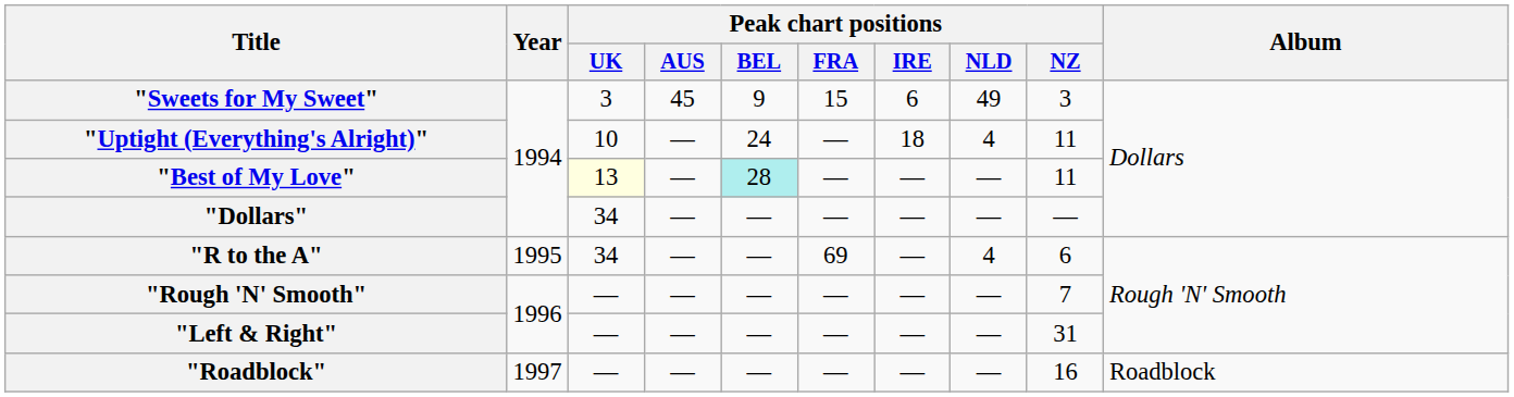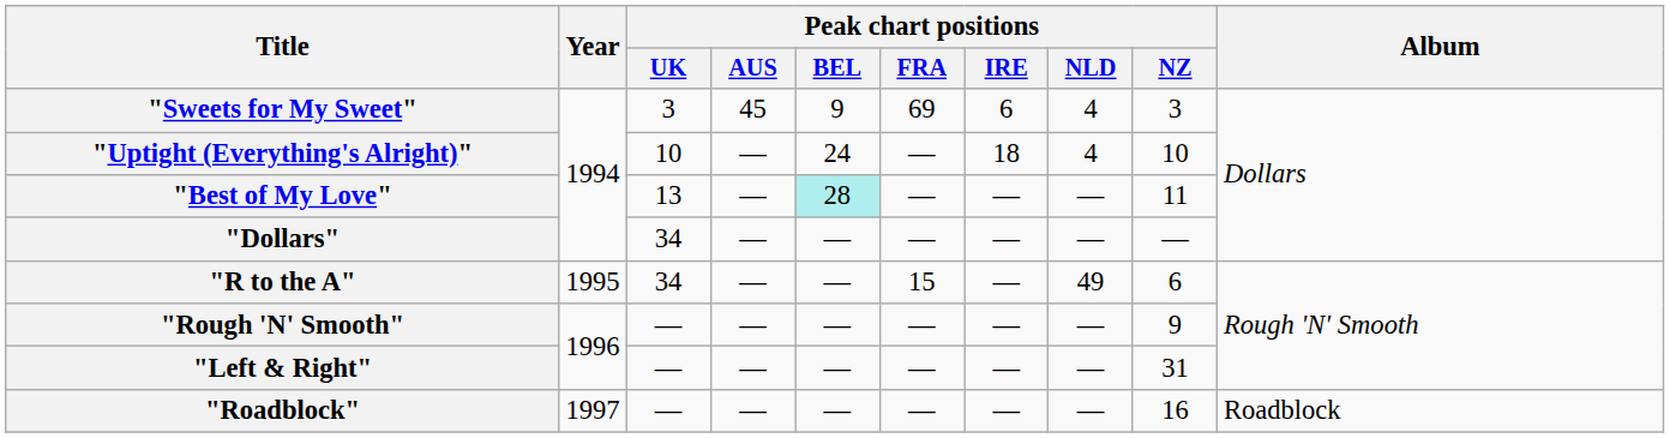 <table class="wikitable plainrowheaders" style="text-align:center;">
 <tr>
 <th rowspan="2" style="width:20em;">Title</th>
 <th rowspan="2">Year</th>
 <th colspan="7">Peak chart positions</th>
 <th rowspan="2" style="width:16em;">Album</th>
 </tr>
 <tr>
 <th style="width:3em;font-size:90%"><a href='#'>UK</a><br></th>
 <th style="width:3em;font-size:90%"><a href='#'>AUS</a><br></th>
 <th style="width:3em;font-size:90%"><a href='#'>BEL</a><br></th>
 <th style="width:3em;font-size:90%"><a href='#'>FRA</a><br></th>
 <th style="width:3em;font-size:90%"><a href='#'>IRE</a><br></th>
 <th style="width:3em;font-size:90%"><a href='#'>NLD</a><br></th>
 <th style="width:3em;font-size:90%"><a href='#'>NZ</a><br></th>
 </tr>
 <tr>
 <th scope="row">"<a href='#'>Sweets for My Sweet</a>"</th>
 <td rowspan="4">1994</td>
 <td>3</td>
 <td>45</td>
 <td>9</td>
-<td>15</td>
+<td>69</td>
 <td>6</td>
-<td>49</td>
+<td>4</td>
 <td>3</td>
 <td rowspan=4 style="text-align:left;"><em>Dollars</em></td>
 </tr>
 <tr>
 <th scope="row">"<a href='#'>Uptight (Everything's Alright)</a>"</th>
 <td>10</td>
 <td>—</td>
 <td>24</td>
 <td>—</td>
 <td>18</td>
 <td>4</td>
-<td>11</td>
+<td>10</td>
 </tr>
 <tr>
 <th scope="row">"<a href='#'>Best of My Love</a>"</th>
-<td style="background: lightyellow;">13</td>
+<td>13</td>
 <td>—</td>
 <td style="background: paleturquoise;">28</td>
 <td>—</td>
 <td>—</td>
 <td>—</td>
 <td>11</td>
 </tr>
 <tr>
 <th scope="row">"Dollars"</th>
 <td>34</td>
 <td>—</td>
 <td>—</td>
 <td>—</td>
 <td>—</td>
 <td>—</td>
 <td>—</td>
 </tr>
 <tr>
 <th scope="row">"R to the A"</th>
 <td>1995</td>
 <td>34</td>
 <td>—</td>
 <td>—</td>
-<td>69</td>
+<td>15</td>
 <td>—</td>
-<td>4</td>
+<td>49</td>
 <td>6</td>
 <td rowspan=3 style="text-align:left;"><em>Rough 'N' Smooth</td>
 </tr>
 <tr>
 <th scope="row">"Rough 'N' Smooth"</th>
 <td rowspan="2">1996</td>
 <td>—</td>
 <td>—</td>
 <td>—</td>
 <td>—</td>
 <td>—</td>
 <td>—</td>
-<td>7</td>
+<td>9</td>
 </tr>
 <tr>
 <th scope="row">"Left & Right"</th>
 <td>—</td>
 <td>—</td>
 <td>—</td>
 <td>—</td>
 <td>—</td>
 <td>—</td>
 <td>31</td>
 </tr>
 <tr>
 <th scope="row">"Roadblock"</th>
 <td>1997</td>
 <td>—</td>
 <td>—</td>
 <td>—</td>
 <td>—</td>
 <td>—</td>
 <td>—</td>
 <td>16</td>
 <td style="text-align:left;"></em>Roadblock<em></td>
 </tr>
 </table>
